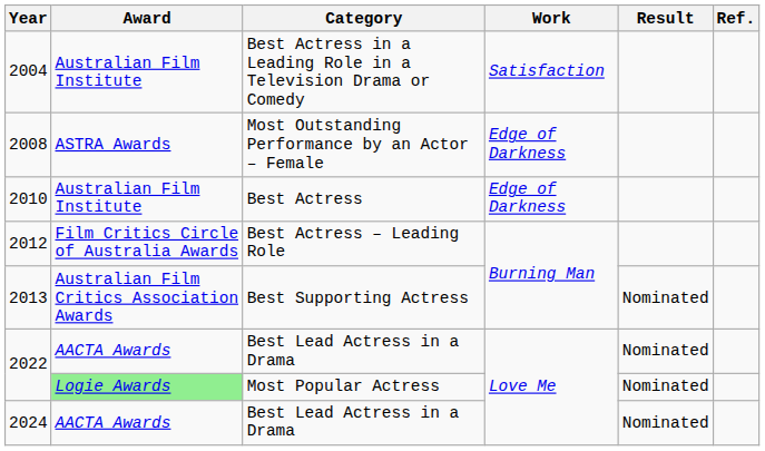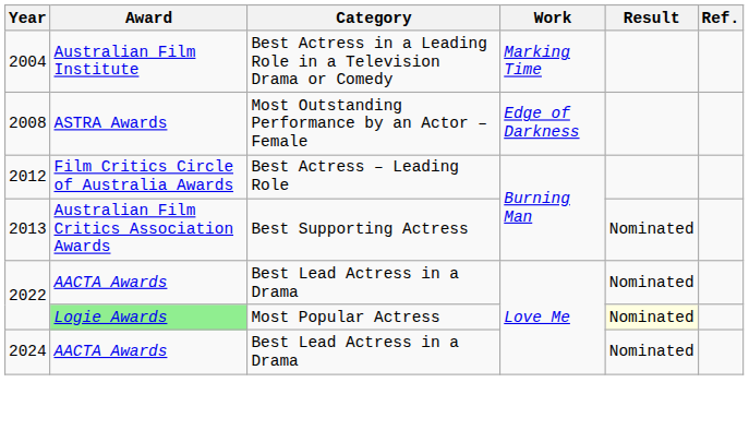 <table class="wikitable sortable">
 <tr>
 <th>Year</th>
 <th>Award</th>
 <th>Category</th>
 <th>Work</th>
 <th>Result</th>
 <th>Ref.</th>
 </tr>
 <tr>
 <td>2004</td>
 <td><a href='#'>Australian Film Institute</a></td>
 <td>Best Actress in a Leading Role in a Television Drama or Comedy</td>
-<td><em><a href='#'>Satisfaction</a></em></td>
+<td><em><a href='#'>Marking Time</a></em></td>
 <td></td>
 <td></td>
 </tr>
 <tr>
 <td>2008</td>
 <td><a href='#'>ASTRA Awards</a></td>
 <td>Most Outstanding Performance by an Actor – Female</td>
-<td><em><a href='#'>Edge of Darkness</a></em></td>
-<td></td>
-<td></td>
-</tr>
-<tr>
-<td>2010</td>
-<td><a href='#'>Australian Film Institute</a></td>
-<td>Best Actress</td>
 <td><em><a href='#'>Edge of Darkness</a></em></td>
 <td></td>
 <td></td>
 </tr>
 <tr>
 <td>2012</td>
 <td><a href='#'>Film Critics Circle of Australia Awards</a></td>
 <td>Best Actress – Leading Role</td>
 <td rowspan="2"><em><a href='#'>Burning Man</a></em></td>
 <td></td>
 <td></td>
 </tr>
 <tr>
 <td>2013</td>
 <td><a href='#'>Australian Film Critics Association Awards</a></td>
 <td>Best Supporting Actress</td>
 <td>Nominated</td>
 <td></td>
 </tr>
 <tr>
 <td rowspan="2">2022</td>
 <td><em><a href='#'>AACTA Awards</a></em></td>
 <td>Best Lead Actress in a Drama</td>
 <td rowspan="3"><em><a href='#'>Love Me</a></em></td>
 <td>Nominated</td>
 <td></td>
 </tr>
 <tr>
 <td style="background: lightgreen;"><a href='#'><em>Logie Awards</em></a></td>
 <td>Most Popular Actress</td>
-<td>Nominated</td>
+<td style="background: lightyellow;">Nominated</td>
 <td></td>
 </tr>
 <tr>
 <td>2024</td>
 <td><em><a href='#'>AACTA Awards</a></em></td>
 <td>Best Lead Actress in a Drama</td>
 <td>Nominated</td>
 <td></td>
 </tr>
 </table>
